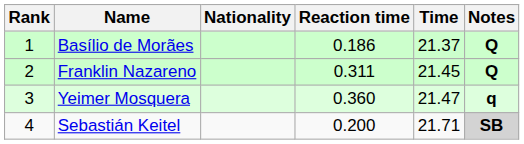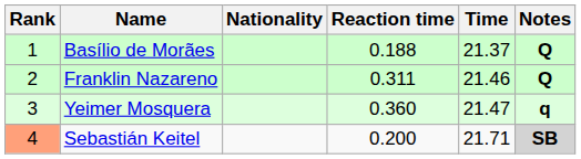 <table class="wikitable sortable" style="text-align:center">
 <tr>
 <th>Rank</th>
 <th>Name</th>
 <th>Nationality</th>
 <th>Reaction time</th>
 <th>Time</th>
 <th>Notes</th>
 </tr>
 <tr bgcolor=ccffcc>
 <td>1</td>
 <td align=left><a href='#'>Basílio de Morães</a></td>
 <td align=left></td>
-<td>0.186</td>
+<td>0.188</td>
 <td>21.37</td>
 <td><strong>Q</strong></td>
 </tr>
 <tr bgcolor=ccffcc>
 <td>2</td>
 <td align=left><a href='#'>Franklin Nazareno</a></td>
 <td align=left></td>
 <td>0.311</td>
-<td>21.45</td>
+<td>21.46</td>
 <td><strong>Q</strong></td>
 </tr>
 <tr bgcolor=ddffdd>
 <td>3</td>
 <td align=left><a href='#'>Yeimer Mosquera</a></td>
 <td align=left></td>
 <td>0.360</td>
 <td>21.47</td>
 <td><strong>q</strong></td>
 </tr>
 <tr>
-<td>4</td>
+<td style="background: lightsalmon;">4</td>
 <td align=left><a href='#'>Sebastián Keitel</a></td>
 <td align=left></td>
 <td>0.200</td>
 <td>21.71</td>
 <td style="background: lightgrey;"><strong>SB</strong></td>
 </tr>
 </table>
